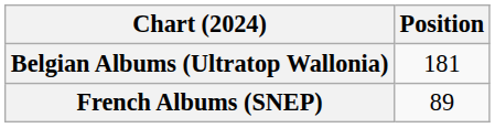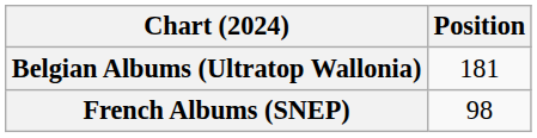 <table class="wikitable sortable plainrowheaders" style="text-align:center">
 <tr>
 <th scope="col">Chart (2024)</th>
 <th scope="col">Position</th>
 </tr>
 <tr>
 <th scope="row">Belgian Albums (Ultratop Wallonia)</th>
 <td>181</td>
 </tr>
 <tr>
 <th scope="row">French Albums (SNEP)</th>
-<td>89</td>
+<td>98</td>
 </tr>
 </table>
